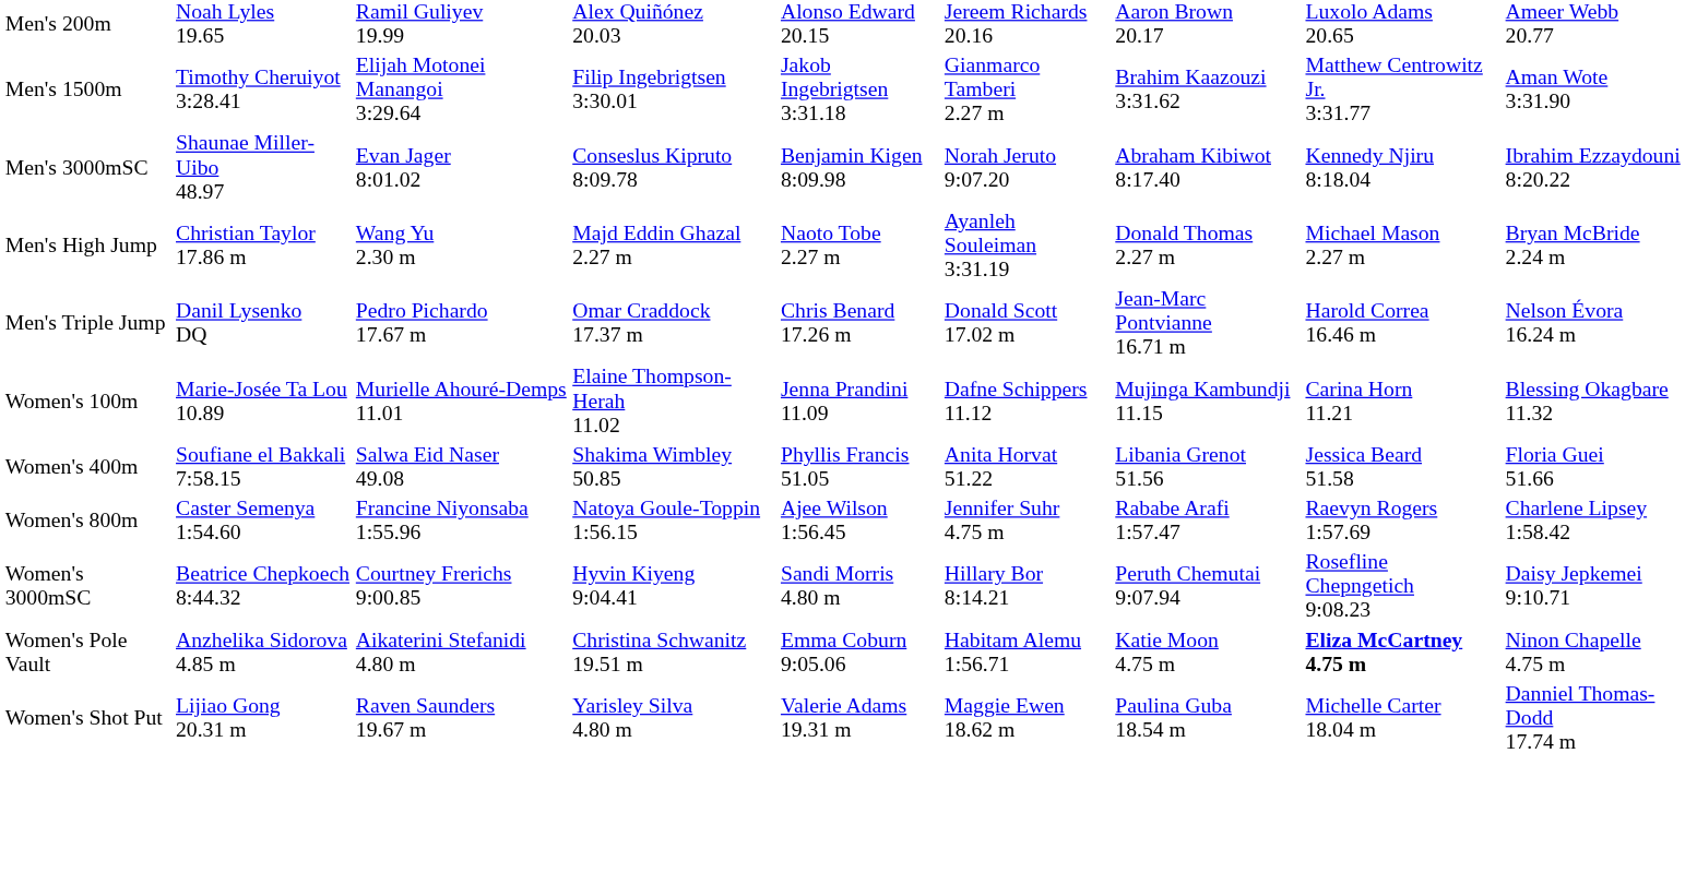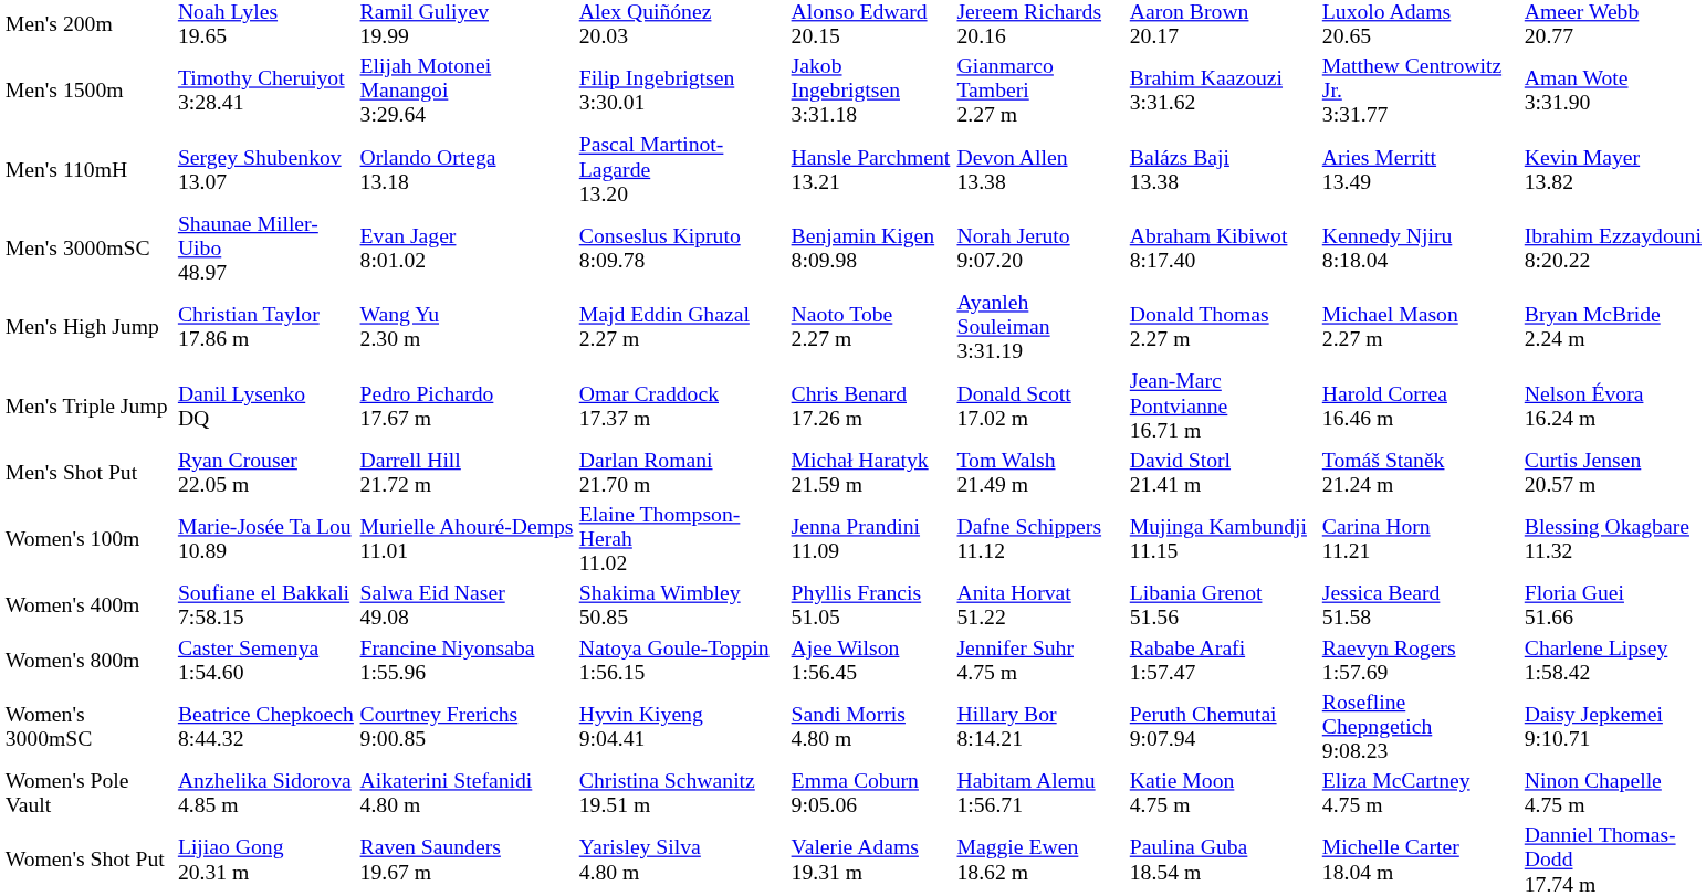 <table>
 <tr>
 <td>Men's 200m<br></td>
 <td><a href='#'>Noah Lyles</a><br>  19.65</td>
 <td><a href='#'>Ramil Guliyev</a><br>  19.99</td>
 <td><a href='#'>Alex Quiñónez</a><br>  20.03</td>
 <td><a href='#'>Alonso Edward</a><br>  20.15</td>
 <td><a href='#'>Jereem Richards</a><br>  20.16</td>
 <td><a href='#'>Aaron Brown</a><br>  20.17</td>
 <td><a href='#'>Luxolo Adams</a><br>  20.65</td>
 <td><a href='#'>Ameer Webb</a><br>  20.77</td>
 </tr>
 <tr>
 <td>Men's 1500m</td>
 <td><a href='#'>Timothy Cheruiyot</a><br>  3:28.41</td>
 <td><a href='#'>Elijah Motonei Manangoi</a><br>  3:29.64</td>
 <td><a href='#'>Filip Ingebrigtsen</a><br>  3:30.01</td>
 <td><a href='#'>Jakob Ingebrigtsen</a><br>  3:31.18</td>
 <td><a href='#'>Gianmarco Tamberi</a><br>  2.27 m</td>
 <td><a href='#'>Brahim Kaazouzi</a><br>  3:31.62</td>
 <td><a href='#'>Matthew Centrowitz Jr.</a><br>  3:31.77</td>
 <td><a href='#'>Aman Wote</a><br>  3:31.90</td>
+</tr>
+<tr>
+<td>Men's 110mH<br></td>
+<td><a href='#'>Sergey Shubenkov</a><br>  13.07</td>
+<td><a href='#'>Orlando Ortega</a><br>  13.18</td>
+<td><a href='#'>Pascal Martinot-Lagarde</a><br>  13.20</td>
+<td><a href='#'>Hansle Parchment</a><br>  13.21</td>
+<td><a href='#'>Devon Allen</a><br>  13.38</td>
+<td><a href='#'>Balázs Baji</a><br>  13.38</td>
+<td><a href='#'>Aries Merritt</a><br>  13.49</td>
+<td><a href='#'>Kevin Mayer</a><br>  13.82</td>
 </tr>
 <tr>
 <td>Men's 3000mSC</td>
 <td><a href='#'>Shaunae Miller-Uibo</a><br>  48.97</td>
 <td><a href='#'>Evan Jager</a><br>  8:01.02</td>
 <td><a href='#'>Conseslus Kipruto</a><br>  8:09.78</td>
 <td><a href='#'>Benjamin Kigen</a><br>  8:09.98</td>
 <td><a href='#'>Norah Jeruto</a><br>  9:07.20</td>
 <td><a href='#'>Abraham Kibiwot</a><br>  8:17.40</td>
 <td><a href='#'>Kennedy Njiru</a><br>  8:18.04</td>
 <td><a href='#'>Ibrahim Ezzaydouni</a><br>  8:20.22</td>
 </tr>
 <tr>
 <td>Men's High Jump</td>
 <td><a href='#'>Christian Taylor</a><br>  17.86 m</td>
 <td><a href='#'>Wang Yu</a><br>  2.30 m</td>
 <td><a href='#'>Majd Eddin Ghazal</a><br>  2.27 m</td>
 <td><a href='#'>Naoto Tobe</a><br>  2.27 m</td>
 <td><a href='#'>Ayanleh Souleiman</a><br>  3:31.19</td>
 <td><a href='#'>Donald Thomas</a><br>  2.27 m</td>
 <td><a href='#'>Michael Mason</a><br>  2.27 m</td>
 <td><a href='#'>Bryan McBride</a><br>  2.24 m</td>
 </tr>
 <tr>
 <td>Men's Triple Jump</td>
 <td><a href='#'>Danil Lysenko</a><br>  DQ</td>
 <td><a href='#'>Pedro Pichardo</a><br>  17.67 m</td>
 <td><a href='#'>Omar Craddock</a><br>  17.37 m</td>
 <td><a href='#'>Chris Benard</a><br>  17.26 m</td>
 <td><a href='#'>Donald Scott</a><br>  17.02 m</td>
 <td><a href='#'>Jean-Marc Pontvianne</a><br>  16.71 m</td>
 <td><a href='#'>Harold Correa</a><br>  16.46 m</td>
 <td><a href='#'>Nelson Évora</a><br>  16.24 m</td>
+</tr>
+<tr>
+<td>Men's Shot Put</td>
+<td><a href='#'>Ryan Crouser</a><br>  22.05 m</td>
+<td><a href='#'>Darrell Hill</a><br>  21.72 m</td>
+<td><a href='#'>Darlan Romani</a><br>  21.70 m</td>
+<td><a href='#'>Michał Haratyk</a><br>  21.59 m</td>
+<td><a href='#'>Tom Walsh</a><br>  21.49 m</td>
+<td><a href='#'>David Storl</a><br>  21.41 m</td>
+<td><a href='#'>Tomáš Staněk</a><br>  21.24 m</td>
+<td><a href='#'>Curtis Jensen</a><br>  20.57 m</td>
 </tr>
 <tr>
 <td>Women's 100m<br></td>
 <td><a href='#'>Marie-Josée Ta Lou</a><br>  10.89</td>
 <td><a href='#'>Murielle Ahouré-Demps</a><br>  11.01</td>
 <td><a href='#'>Elaine Thompson-Herah</a><br>  11.02</td>
 <td><a href='#'>Jenna Prandini</a><br>  11.09</td>
 <td><a href='#'>Dafne Schippers</a><br>  11.12</td>
 <td><a href='#'>Mujinga Kambundji</a><br>  11.15</td>
 <td><a href='#'>Carina Horn</a><br>  11.21</td>
 <td><a href='#'>Blessing Okagbare</a><br>  11.32</td>
 </tr>
 <tr>
 <td>Women's 400m</td>
 <td><a href='#'>Soufiane el Bakkali</a><br>  7:58.15</td>
 <td><a href='#'>Salwa Eid Naser</a><br>  49.08</td>
 <td><a href='#'>Shakima Wimbley</a><br>  50.85</td>
 <td><a href='#'>Phyllis Francis</a><br>  51.05</td>
 <td><a href='#'>Anita Horvat</a><br>  51.22</td>
 <td><a href='#'>Libania Grenot</a><br>  51.56</td>
 <td><a href='#'>Jessica Beard</a><br>  51.58</td>
 <td><a href='#'>Floria Guei</a><br>  51.66</td>
 </tr>
 <tr>
 <td>Women's 800m</td>
 <td><a href='#'>Caster Semenya</a><br>  1:54.60</td>
 <td><a href='#'>Francine Niyonsaba</a><br>  1:55.96</td>
 <td><a href='#'>Natoya Goule-Toppin</a><br>  1:56.15</td>
 <td><a href='#'>Ajee Wilson</a><br>  1:56.45</td>
 <td><a href='#'>Jennifer Suhr</a><br>  4.75 m</td>
 <td><a href='#'>Rababe Arafi</a><br>  1:57.47</td>
 <td><a href='#'>Raevyn Rogers</a><br>  1:57.69</td>
 <td><a href='#'>Charlene Lipsey</a><br>  1:58.42</td>
 </tr>
 <tr>
 <td>Women's 3000mSC</td>
 <td><a href='#'>Beatrice Chepkoech</a><br>  8:44.32</td>
 <td><a href='#'>Courtney Frerichs</a><br>  9:00.85</td>
 <td><a href='#'>Hyvin Kiyeng</a><br>  9:04.41</td>
 <td><a href='#'>Sandi Morris</a><br>  4.80 m</td>
 <td><a href='#'>Hillary Bor</a><br>  8:14.21</td>
 <td><a href='#'>Peruth Chemutai</a><br>  9:07.94</td>
 <td><a href='#'>Rosefline Chepngetich</a><br>  9:08.23</td>
 <td><a href='#'>Daisy Jepkemei</a><br>  9:10.71</td>
 </tr>
 <tr>
 <td>Women's Pole Vault</td>
 <td><a href='#'>Anzhelika Sidorova</a><br>  4.85 m</td>
 <td><a href='#'>Aikaterini Stefanidi</a><br>  4.80 m</td>
 <td><a href='#'>Christina Schwanitz</a><br>  19.51 m</td>
 <td><a href='#'>Emma Coburn</a><br>  9:05.06</td>
 <td><a href='#'>Habitam Alemu</a><br>  1:56.71</td>
 <td><a href='#'>Katie Moon</a><br>  4.75 m</td>
-<td><strong><a href='#'>Eliza McCartney</a><br>  4.75 m</strong></td>
+<td><a href='#'>Eliza McCartney</a><br>  4.75 m</td>
 <td><a href='#'>Ninon Chapelle</a><br>  4.75 m</td>
 </tr>
 <tr>
 <td>Women's Shot Put</td>
 <td><a href='#'>Lijiao Gong</a><br>  20.31 m</td>
 <td><a href='#'>Raven Saunders</a><br>  19.67 m</td>
 <td><a href='#'>Yarisley Silva</a><br>  4.80 m</td>
 <td><a href='#'>Valerie Adams</a><br>  19.31 m</td>
 <td><a href='#'>Maggie Ewen</a><br>  18.62 m</td>
 <td><a href='#'>Paulina Guba</a><br>  18.54 m</td>
 <td><a href='#'>Michelle Carter</a><br>  18.04 m</td>
 <td><a href='#'>Danniel Thomas-Dodd</a><br>  17.74 m</td>
 </tr>
 </table>
